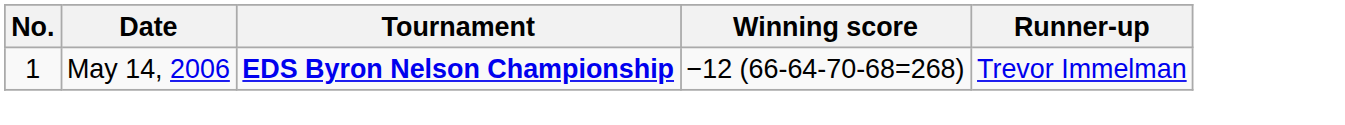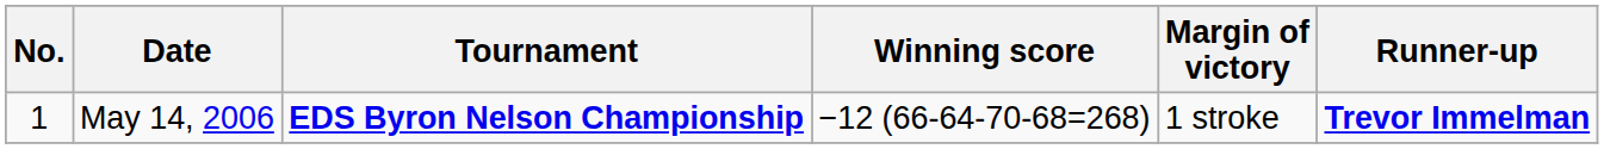 <table class="wikitable" style="font-size:95%;">
 <tr>
 <th>No.</th>
 <th>Date</th>
 <th>Tournament</th>
 <th>Winning score</th>
+<th>Margin of<br>victory</th>
 <th>Runner-up</th>
 </tr>
 <tr>
 <td align=center>1</td>
 <td>May 14, <a href='#'>2006</a></td>
 <td><strong><a href='#'>EDS Byron Nelson Championship</a></strong></td>
 <td>−12 (66-64-70-68=268)</td>
-<td> <a href='#'>Trevor Immelman</a></td>
+<td>1 stroke</td>
+<td><strong> <a href='#'>Trevor Immelman</a></strong></td>
 </tr>
 </table>
